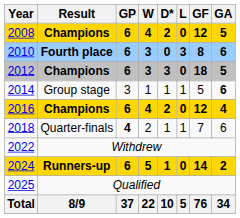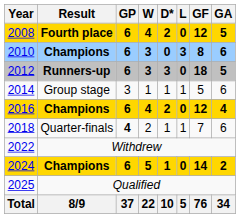 <table class="wikitable" style="text-align: center;">
 <tr>
 <th>Year</th>
 <th>Result</th>
 <th>GP</th>
 <th>W</th>
 <th>D*</th>
 <th>L</th>
 <th>GF</th>
 <th>GA</th>
 </tr>
 <tr style="background:gold;">
 <td> <a href='#'>2008</a></td>
-<td><strong>Champions</strong></td>
+<td><strong>Fourth place</strong></td>
 <td><strong>6</strong></td>
 <td><strong>4</strong></td>
 <td><strong>2</strong></td>
 <td><strong>0</strong></td>
 <td><strong>12</strong></td>
 <td><strong>5</strong></td>
 </tr>
 <tr style="background:#9acdff;">
 <td> <a href='#'>2010</a></td>
-<td><strong>Fourth place</strong></td>
+<td><strong>Champions</strong></td>
 <td><strong>6</strong></td>
 <td><strong>3</strong></td>
 <td><strong>0</strong></td>
 <td><strong>3</strong></td>
 <td><strong>8</strong></td>
 <td><strong>6</strong></td>
 </tr>
 <tr style="background:silver;">
 <td> <a href='#'>2012</a></td>
-<td><strong>Champions</strong></td>
+<td><strong>Runners-up</strong></td>
 <td><strong>6</strong></td>
 <td><strong>3</strong></td>
 <td><strong>3</strong></td>
 <td><strong>0</strong></td>
 <td><strong>18</strong></td>
 <td><strong>5</strong></td>
 </tr>
 <tr>
 <td> <a href='#'>2014</a></td>
 <td>Group stage</td>
 <td>3</td>
 <td>1</td>
 <td>1</td>
 <td>1</td>
 <td>5</td>
-<td><strong>6</strong></td>
+<td>6</td>
 </tr>
 <tr style="background:gold;">
 <td> <a href='#'>2016</a></td>
 <td><strong>Champions</strong></td>
 <td><strong>6</strong></td>
 <td><strong>4</strong></td>
 <td><strong>2</strong></td>
 <td><strong>0</strong></td>
 <td><strong>12</strong></td>
 <td><strong>4</strong></td>
 </tr>
 <tr>
 <td> <a href='#'>2018</a></td>
 <td>Quarter-finals</td>
 <td><strong>4</strong></td>
 <td>2</td>
 <td>1</td>
 <td>1</td>
 <td>7</td>
 <td>6</td>
 </tr>
 <tr>
 <td> <a href='#'>2022</a></td>
 <td colspan="7"><em>Withdrew</em></td>
 </tr>
 <tr style="background:gold;">
 <td> <a href='#'>2024</a></td>
-<td><strong>Runners-up</strong></td>
+<td><strong>Champions</strong></td>
 <td><strong>6</strong></td>
 <td><strong>5</strong></td>
 <td><strong>1</strong></td>
 <td><strong>0</strong></td>
 <td><strong>14</strong></td>
 <td><strong>2</strong></td>
 </tr>
 <tr>
 <td> <a href='#'>2025</a></td>
 <td colspan="7"><em>Qualified</em></td>
 </tr>
 <tr>
 <th><strong>Total</strong></th>
 <th>8/9</th>
 <th>37</th>
 <th>22</th>
 <th>10</th>
 <th>5</th>
 <th>76</th>
 <th>34</th>
 </tr>
 </table>
